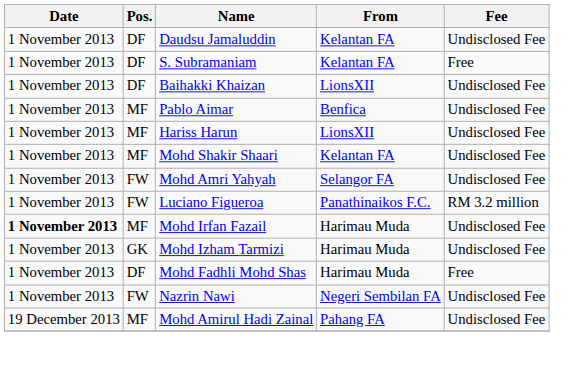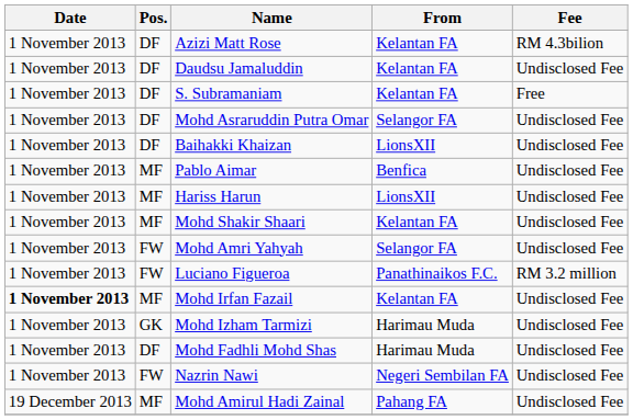 <table class="wikitable">
 <tr>
 <th>Date</th>
 <th>Pos.</th>
 <th>Name</th>
 <th>From</th>
 <th>Fee</th>
+</tr>
+<tr>
+<td>1 November 2013</td>
+<td>DF</td>
+<td> <a href='#'>Azizi Matt Rose</a></td>
+<td> <a href='#'>Kelantan FA</a></td>
+<td>RM 4.3bilion</td>
 </tr>
 <tr>
 <td>1 November 2013</td>
 <td>DF</td>
 <td> <a href='#'>Daudsu Jamaluddin</a></td>
 <td> <a href='#'>Kelantan FA</a></td>
 <td>Undisclosed Fee</td>
 </tr>
 <tr>
 <td>1 November 2013</td>
 <td>DF</td>
 <td> <a href='#'>S. Subramaniam</a></td>
 <td> <a href='#'>Kelantan FA</a></td>
 <td>Free</td>
+</tr>
+<tr>
+<td>1 November 2013</td>
+<td>DF</td>
+<td> <a href='#'>Mohd Asraruddin Putra Omar</a></td>
+<td> <a href='#'>Selangor FA</a></td>
+<td>Undisclosed Fee</td>
 </tr>
 <tr>
 <td>1 November 2013</td>
 <td>DF</td>
 <td> <a href='#'>Baihakki Khaizan</a></td>
 <td> <a href='#'>LionsXII</a></td>
 <td>Undisclosed Fee</td>
 </tr>
 <tr>
 <td>1 November 2013</td>
 <td>MF</td>
 <td> <a href='#'>Pablo Aimar</a></td>
 <td> <a href='#'>Benfica</a></td>
 <td>Undisclosed Fee</td>
 </tr>
 <tr>
 <td>1 November 2013</td>
 <td>MF</td>
 <td> <a href='#'>Hariss Harun</a></td>
 <td> <a href='#'>LionsXII</a></td>
 <td>Undisclosed Fee</td>
 </tr>
 <tr>
 <td>1 November 2013</td>
 <td>MF</td>
 <td> <a href='#'>Mohd Shakir Shaari</a></td>
 <td> <a href='#'>Kelantan FA</a></td>
 <td>Undisclosed Fee</td>
 </tr>
 <tr>
 <td>1 November 2013</td>
 <td>FW</td>
 <td> <a href='#'>Mohd Amri Yahyah</a></td>
 <td> <a href='#'>Selangor FA</a></td>
 <td>Undisclosed Fee</td>
 </tr>
 <tr>
 <td>1 November 2013</td>
 <td>FW</td>
 <td> <a href='#'>Luciano Figueroa</a></td>
 <td> <a href='#'>Panathinaikos F.C.</a></td>
 <td>RM 3.2 million</td>
 </tr>
 <tr>
 <td><strong>1 November 2013</strong></td>
 <td>MF</td>
 <td> <a href='#'>Mohd Irfan Fazail</a></td>
-<td> Harimau Muda</td>
+<td> <a href='#'>Kelantan FA</a></td>
 <td>Undisclosed Fee</td>
 </tr>
 <tr>
 <td>1 November 2013</td>
 <td>GK</td>
 <td> <a href='#'>Mohd Izham Tarmizi</a></td>
 <td> Harimau Muda</td>
 <td>Undisclosed Fee</td>
 </tr>
 <tr>
 <td>1 November 2013</td>
 <td>DF</td>
 <td> <a href='#'>Mohd Fadhli Mohd Shas</a></td>
 <td> Harimau Muda</td>
-<td>Free</td>
+<td>Undisclosed Fee</td>
 </tr>
 <tr>
 <td>1 November 2013</td>
 <td>FW</td>
 <td> <a href='#'>Nazrin Nawi</a></td>
 <td> <a href='#'>Negeri Sembilan FA</a></td>
 <td>Undisclosed Fee</td>
 </tr>
 <tr>
 <td>19 December 2013</td>
 <td>MF</td>
 <td> <a href='#'>Mohd Amirul Hadi Zainal</a></td>
 <td> <a href='#'>Pahang FA</a></td>
 <td>Undisclosed Fee</td>
 </tr>
 <tr>
 </tr>
 </table>
